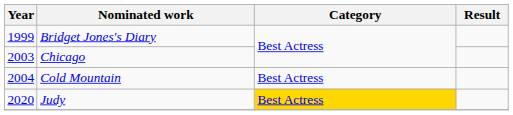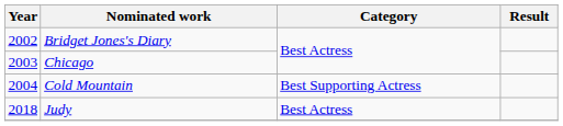 <table class="wikitable sortable">
 <tr>
 <th scope="col" style="width:1em;">Year</th>
 <th scope="col" style="width:39em;">Nominated work</th>
 <th scope="col" style="width:37em;">Category</th>
 <th scope="col" style="width:5em;">Result</th>
 </tr>
 <tr>
-<td><a href='#'>1999</a></td>
+<td><a href='#'>2002</a></td>
 <td><em><a href='#'>Bridget Jones's Diary</a></em></td>
 <td rowspan="2"><a href='#'>Best Actress</a></td>
 <td></td>
 </tr>
 <tr>
 <td><a href='#'>2003</a></td>
 <td><em><a href='#'>Chicago</a></em></td>
 <td></td>
 </tr>
 <tr>
 <td><a href='#'>2004</a></td>
 <td><em><a href='#'>Cold Mountain</a></em></td>
-<td><a href='#'>Best Actress</a></td>
+<td><a href='#'>Best Supporting Actress</a></td>
 <td></td>
 </tr>
 <tr>
-<td><a href='#'>2020</a></td>
+<td><a href='#'>2018</a></td>
 <td><em><a href='#'>Judy</a></em></td>
-<td style="background: gold;"><a href='#'>Best Actress</a></td>
+<td><a href='#'>Best Actress</a></td>
 <td></td>
 </tr>
 <tr>
 </tr>
 </table>
